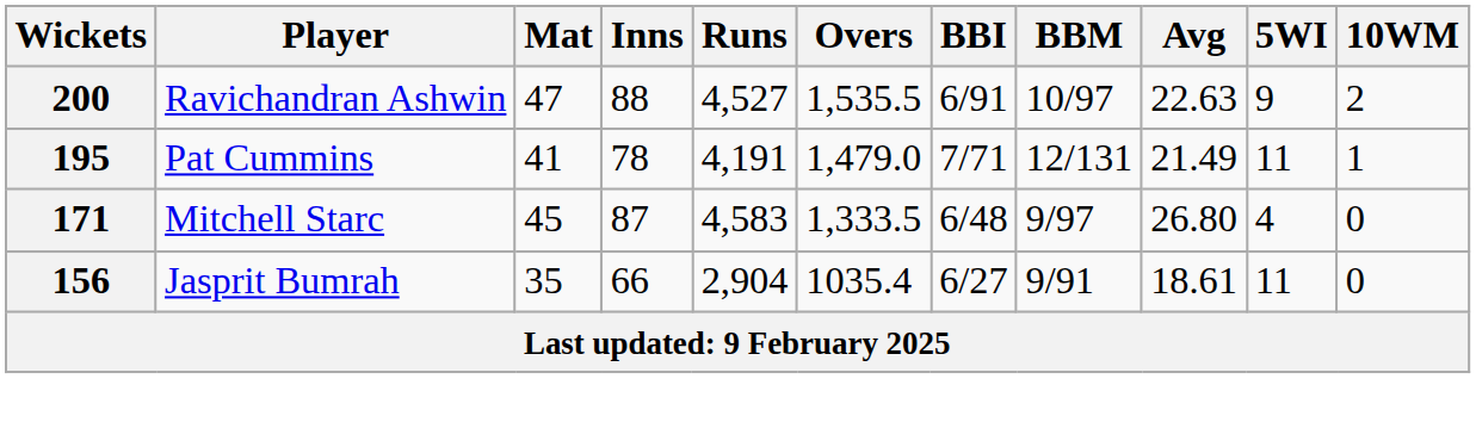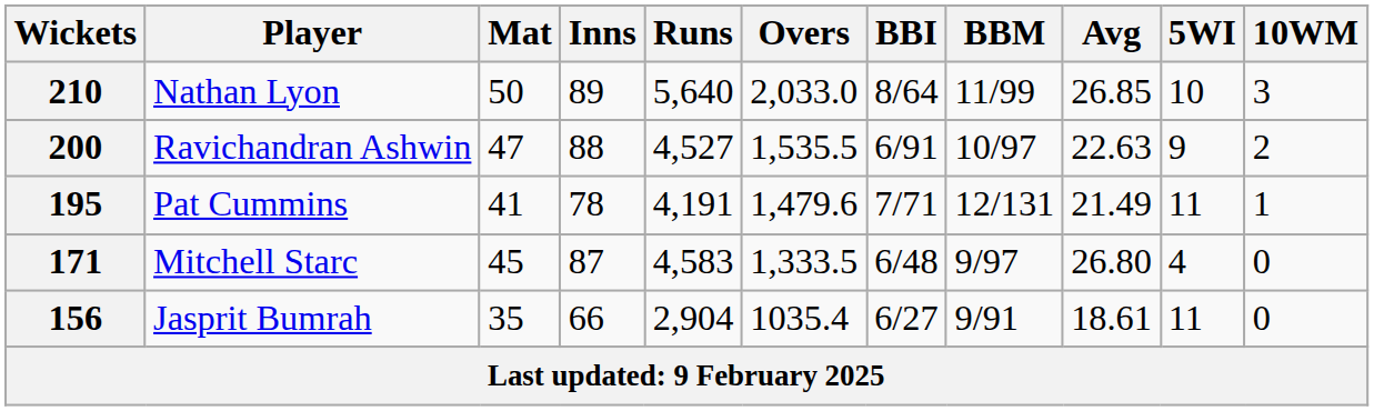 <table class="wikitable sortable">
 <tr>
 <th>Wickets</th>
 <th>Player</th>
 <th>Mat</th>
 <th>Inns</th>
 <th>Runs</th>
 <th>Overs</th>
 <th>BBI</th>
 <th>BBM</th>
 <th>Avg</th>
 <th>5WI</th>
 <th>10WM</th>
+</tr>
+<tr>
+<th>210</th>
+<td> <a href='#'>Nathan Lyon</a></td>
+<td>50</td>
+<td>89</td>
+<td>5,640</td>
+<td>2,033.0</td>
+<td>8/64</td>
+<td>11/99</td>
+<td>26.85</td>
+<td>10</td>
+<td>3</td>
 </tr>
 <tr>
 <th>200</th>
 <td> <a href='#'>Ravichandran Ashwin</a></td>
 <td>47</td>
 <td>88</td>
 <td>4,527</td>
 <td>1,535.5</td>
 <td>6/91</td>
 <td>10/97</td>
 <td>22.63</td>
 <td>9</td>
 <td>2</td>
 </tr>
 <tr>
 <th>195</th>
 <td> <a href='#'>Pat Cummins</a></td>
 <td>41</td>
 <td>78</td>
 <td>4,191</td>
-<td>1,479.0</td>
+<td>1,479.6</td>
 <td>7/71</td>
 <td>12/131</td>
 <td>21.49</td>
 <td>11</td>
 <td>1</td>
 </tr>
 <tr>
 <th>171</th>
 <td> <a href='#'>Mitchell Starc</a></td>
 <td>45</td>
 <td>87</td>
 <td>4,583</td>
 <td>1,333.5</td>
 <td>6/48</td>
 <td>9/97</td>
 <td>26.80</td>
 <td>4</td>
 <td>0</td>
 </tr>
 <tr>
 <th>156</th>
 <td> <a href='#'>Jasprit Bumrah</a></td>
 <td>35</td>
 <td>66</td>
 <td>2,904</td>
 <td>1035.4</td>
 <td>6/27</td>
 <td>9/91</td>
 <td>18.61</td>
 <td>11</td>
 <td>0</td>
 </tr>
 <tr class="sortbottom">
 <th colspan="11"><small> Last updated: 9 February 2025</small></th>
 </tr>
 </table>
